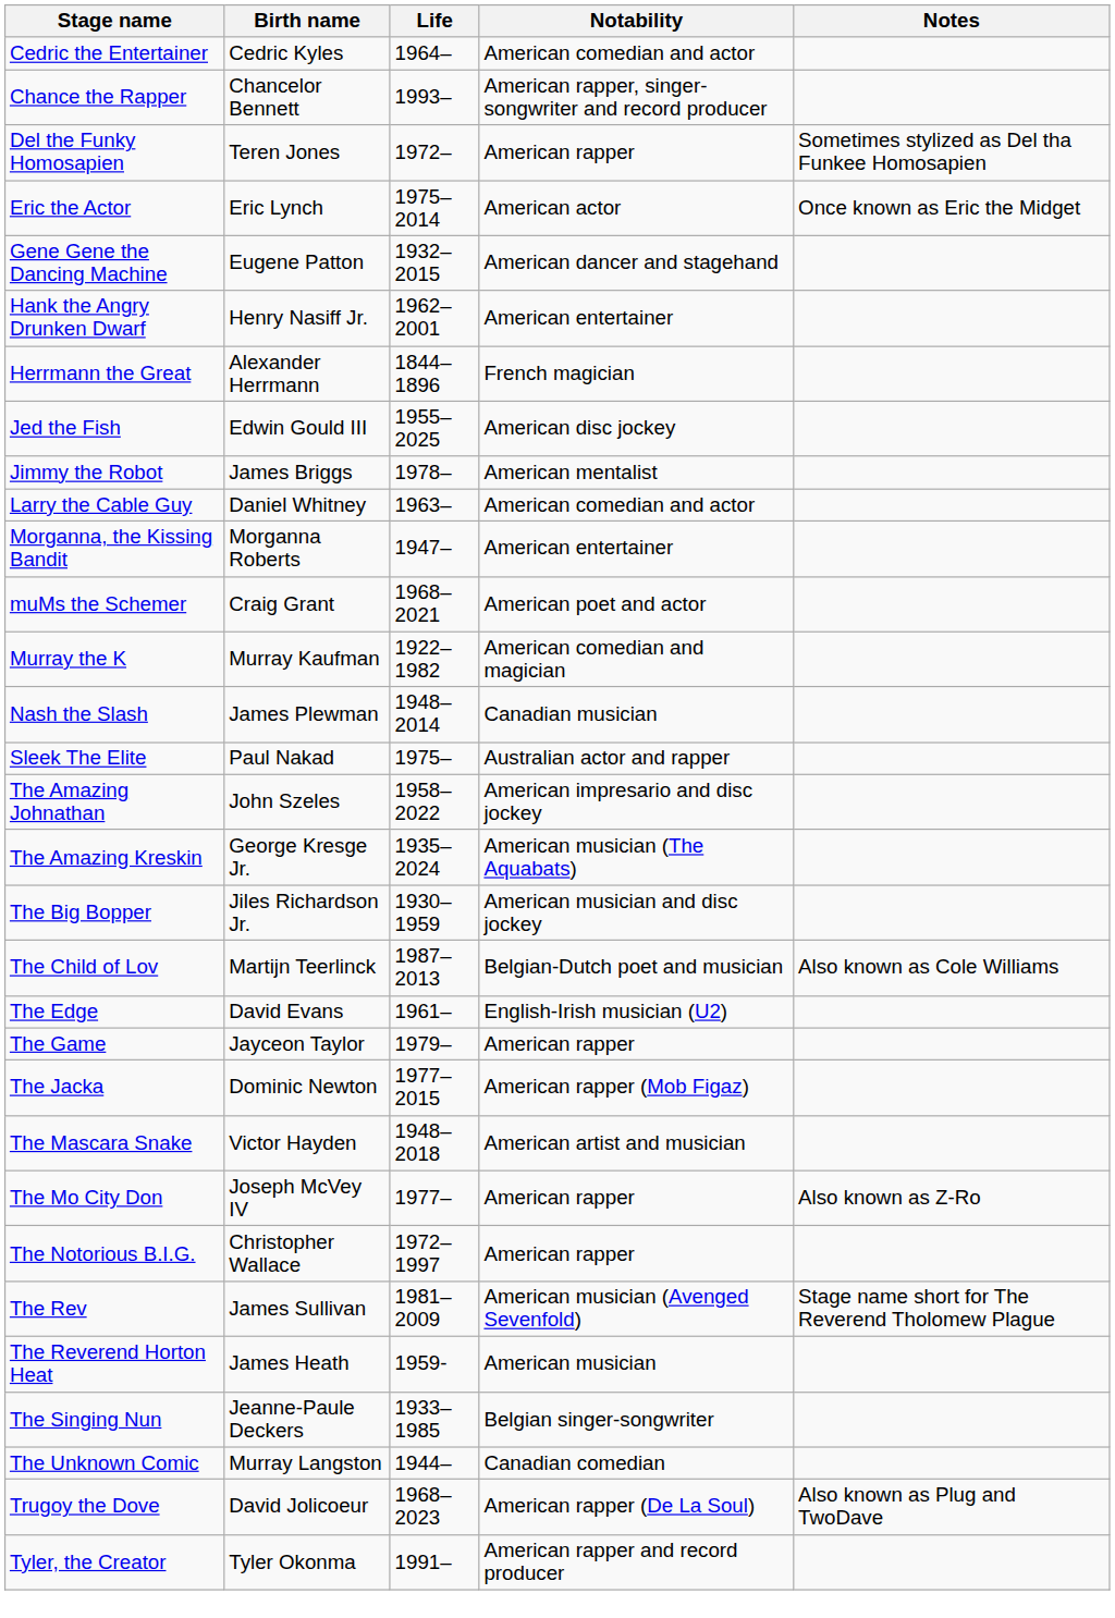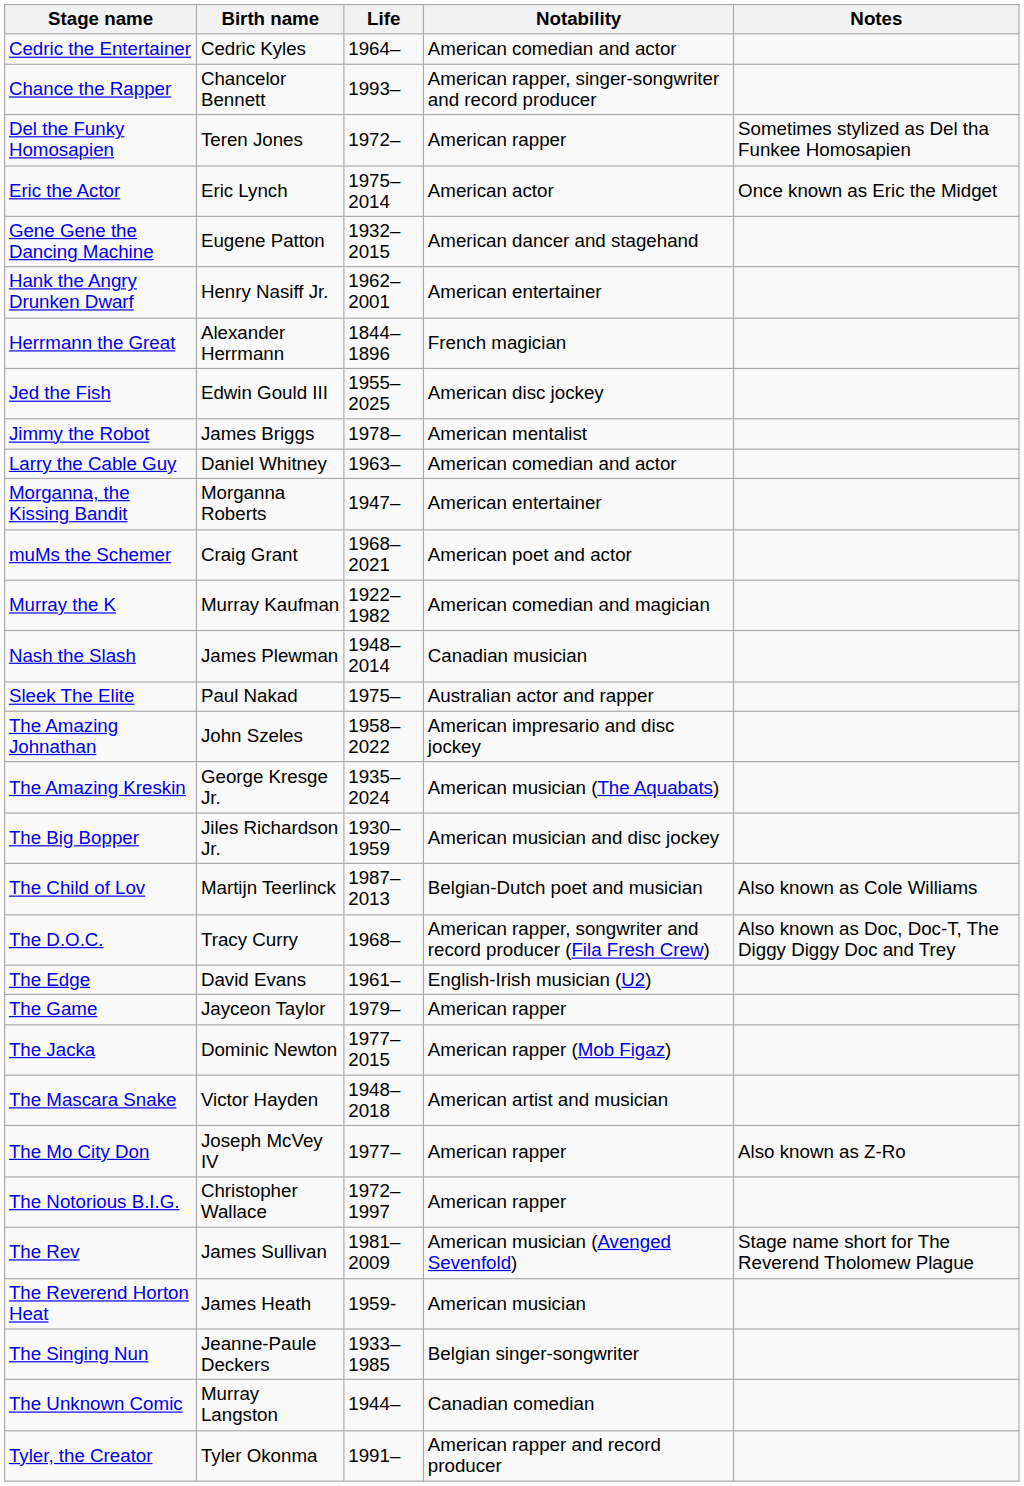 <table class="wikitable sortable">
 <tr>
 <th>Stage name</th>
 <th>Birth name</th>
 <th>Life</th>
 <th>Notability</th>
 <th>Notes</th>
 </tr>
 <tr>
 <td><a href='#'>Cedric the Entertainer</a></td>
 <td>Cedric Kyles</td>
 <td>1964–</td>
 <td>American comedian and actor</td>
 <td></td>
 </tr>
 <tr>
 <td><a href='#'>Chance the Rapper</a></td>
 <td>Chancelor Bennett</td>
 <td>1993–</td>
 <td>American rapper, singer-songwriter and record producer</td>
 <td></td>
 </tr>
 <tr>
 <td><a href='#'>Del the Funky Homosapien</a></td>
 <td>Teren Jones</td>
 <td>1972–</td>
 <td>American rapper</td>
 <td>Sometimes stylized as Del tha Funkee Homosapien</td>
 </tr>
 <tr>
 <td><a href='#'>Eric the Actor</a></td>
 <td>Eric Lynch</td>
 <td>1975–2014</td>
 <td>American actor</td>
 <td>Once known as Eric the Midget</td>
 </tr>
 <tr>
 <td><a href='#'>Gene Gene the Dancing Machine</a></td>
 <td>Eugene Patton</td>
 <td>1932–2015</td>
 <td>American dancer and stagehand</td>
 <td></td>
 </tr>
 <tr>
 <td><a href='#'>Hank the Angry Drunken Dwarf</a></td>
 <td>Henry Nasiff Jr.</td>
 <td>1962–2001</td>
 <td>American entertainer</td>
 <td></td>
 </tr>
 <tr>
 <td><a href='#'>Herrmann the Great</a></td>
 <td>Alexander Herrmann</td>
 <td>1844–1896</td>
 <td>French magician</td>
 <td></td>
 </tr>
 <tr>
 <td><a href='#'>Jed the Fish</a></td>
 <td>Edwin Gould III</td>
 <td>1955–2025</td>
 <td>American disc jockey</td>
 <td></td>
 </tr>
 <tr>
 <td><a href='#'>Jimmy the Robot</a></td>
 <td>James Briggs</td>
 <td>1978–</td>
 <td>American mentalist</td>
 <td></td>
 </tr>
 <tr>
 <td><a href='#'>Larry the Cable Guy</a></td>
 <td>Daniel Whitney</td>
 <td>1963–</td>
 <td>American comedian and actor</td>
 <td></td>
 </tr>
 <tr>
 <td><a href='#'>Morganna, the Kissing Bandit</a></td>
 <td>Morganna Roberts</td>
 <td>1947–</td>
 <td>American entertainer</td>
 <td></td>
 </tr>
 <tr>
 <td><a href='#'>muMs the Schemer</a></td>
 <td>Craig Grant</td>
 <td>1968–2021</td>
 <td>American poet and actor</td>
 <td></td>
 </tr>
 <tr>
 <td><a href='#'>Murray the K</a></td>
 <td>Murray Kaufman</td>
 <td>1922–1982</td>
 <td>American comedian and magician</td>
 <td></td>
 </tr>
 <tr>
 <td><a href='#'>Nash the Slash</a></td>
 <td>James Plewman</td>
 <td>1948–2014</td>
 <td>Canadian musician</td>
 <td></td>
 </tr>
 <tr>
 <td><a href='#'>Sleek The Elite</a></td>
 <td>Paul Nakad</td>
 <td>1975–</td>
 <td>Australian actor and rapper</td>
 <td></td>
 </tr>
 <tr>
 <td><a href='#'>The Amazing Johnathan</a></td>
 <td>John Szeles</td>
 <td>1958–2022</td>
 <td>American impresario and disc jockey</td>
 <td></td>
 </tr>
 <tr>
 <td><a href='#'>The Amazing Kreskin</a></td>
 <td>George Kresge Jr.</td>
 <td>1935–2024</td>
 <td>American musician (<a href='#'>The Aquabats</a>)</td>
 <td></td>
 </tr>
 <tr>
 <td><a href='#'>The Big Bopper</a></td>
 <td>Jiles Richardson Jr.</td>
 <td>1930–1959</td>
 <td>American musician and disc jockey</td>
 <td></td>
 </tr>
 <tr>
 <td><a href='#'>The Child of Lov</a></td>
 <td>Martijn Teerlinck</td>
 <td>1987–2013</td>
 <td>Belgian-Dutch poet and musician</td>
 <td>Also known as Cole Williams</td>
 </tr>
 <tr>
+<td><a href='#'>The D.O.C.</a></td>
+<td>Tracy Curry</td>
+<td>1968–</td>
+<td>American rapper, songwriter and record producer (<a href='#'>Fila Fresh Crew</a>)</td>
+<td>Also known as Doc, Doc-T, The Diggy Diggy Doc and Trey</td>
+</tr>
+<tr>
 <td><a href='#'>The Edge</a></td>
 <td>David Evans</td>
 <td>1961–</td>
 <td>English-Irish musician (<a href='#'>U2</a>)</td>
 <td></td>
 </tr>
 <tr>
 <td><a href='#'>The Game</a></td>
 <td>Jayceon Taylor</td>
 <td>1979–</td>
 <td>American rapper</td>
 <td></td>
 </tr>
 <tr>
 <td><a href='#'>The Jacka</a></td>
 <td>Dominic Newton</td>
 <td>1977–2015</td>
 <td>American rapper (<a href='#'>Mob Figaz</a>)</td>
 <td></td>
 </tr>
 <tr>
 <td><a href='#'>The Mascara Snake</a></td>
 <td>Victor Hayden</td>
 <td>1948–2018</td>
 <td>American artist and musician</td>
 <td></td>
 </tr>
 <tr>
 <td><a href='#'>The Mo City Don</a></td>
 <td>Joseph McVey IV</td>
 <td>1977–</td>
 <td>American rapper</td>
 <td>Also known as Z-Ro</td>
 </tr>
 <tr>
 <td><a href='#'>The Notorious B.I.G.</a></td>
 <td>Christopher Wallace</td>
 <td>1972–1997</td>
 <td>American rapper</td>
 <td></td>
 </tr>
 <tr>
 <td><a href='#'>The Rev</a></td>
 <td>James Sullivan</td>
 <td>1981–2009</td>
 <td>American musician (<a href='#'>Avenged Sevenfold</a>)</td>
 <td>Stage name short for The Reverend Tholomew Plague</td>
 </tr>
 <tr>
 <td><a href='#'>The Reverend Horton Heat</a></td>
 <td>James Heath</td>
 <td>1959-</td>
 <td>American musician</td>
 <td></td>
 </tr>
 <tr>
 <td><a href='#'>The Singing Nun</a></td>
 <td>Jeanne-Paule Deckers</td>
 <td>1933–1985</td>
 <td>Belgian singer-songwriter</td>
 <td></td>
 </tr>
 <tr>
 <td><a href='#'>The Unknown Comic</a></td>
 <td>Murray Langston</td>
 <td>1944–</td>
 <td>Canadian comedian</td>
 <td></td>
 </tr>
 <tr>
-<td><a href='#'>Trugoy the Dove</a></td>
-<td>David Jolicoeur</td>
-<td>1968–2023</td>
-<td>American rapper (<a href='#'>De La Soul</a>)</td>
-<td>Also known as Plug and TwoDave</td>
-</tr>
-<tr>
 <td><a href='#'>Tyler, the Creator</a></td>
 <td>Tyler Okonma</td>
 <td>1991–</td>
 <td>American rapper and record producer</td>
 <td></td>
 </tr>
 </table>
